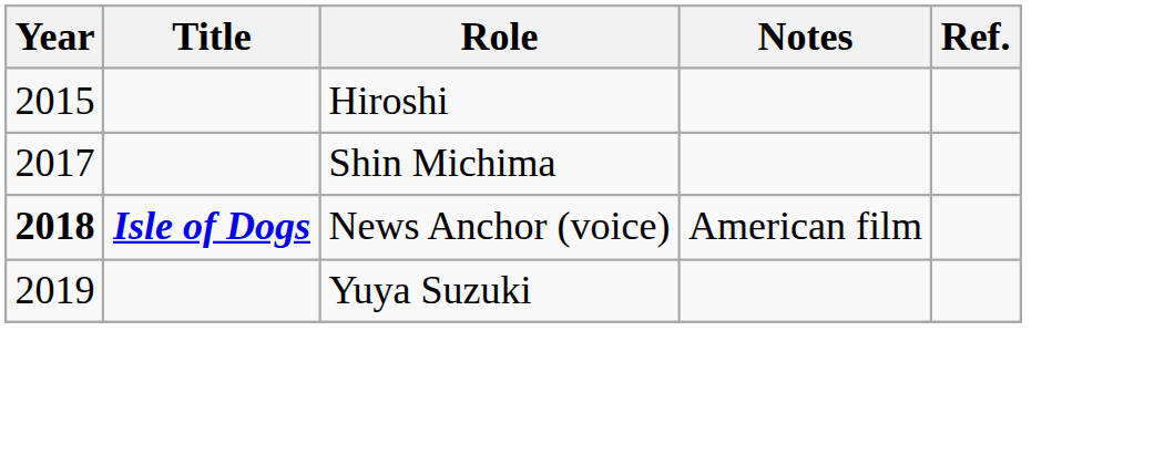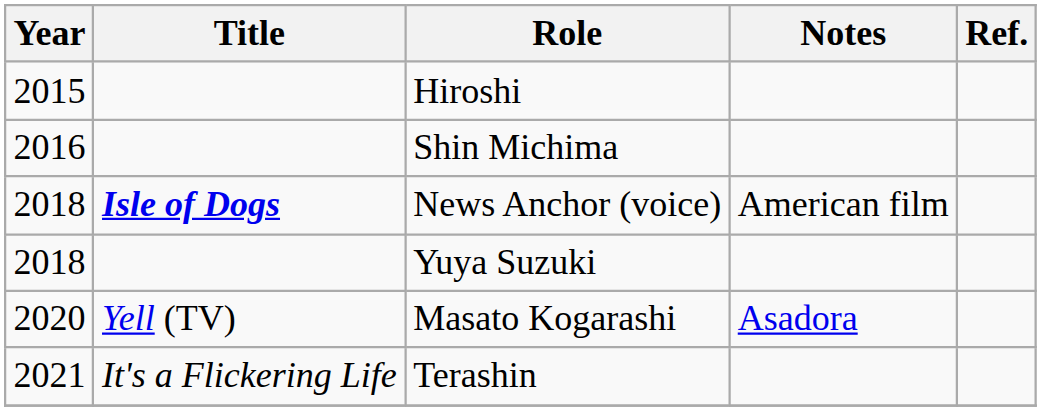 <table class="wikitable sortable">
 <tr>
 <th>Year</th>
 <th>Title</th>
 <th>Role</th>
 <th class="unsortable">Notes</th>
 <th class="unsortable">Ref.</th>
 </tr>
 <tr>
 <td>2015</td>
 <td></td>
 <td>Hiroshi</td>
 <td></td>
 <td></td>
 </tr>
 <tr>
-<td>2017</td>
+<td>2016</td>
 <td></td>
 <td>Shin Michima</td>
 <td></td>
 <td></td>
 </tr>
 <tr>
-<td><strong>2018</strong></td>
+<td>2018</td>
 <td><strong><em><a href='#'>Isle of Dogs</a></em></strong></td>
 <td>News Anchor (voice)</td>
 <td>American film</td>
 <td></td>
 </tr>
 <tr>
-<td>2019</td>
+<td>2018</td>
 <td></td>
 <td>Yuya Suzuki</td>
 <td></td>
 <td></td>
 </tr>
 <tr>
+<td>2020</td>
+<td><em><a href='#'>Yell</a></em> (TV)</td>
+<td>Masato Kogarashi</td>
+<td><a href='#'>Asadora</a></td>
+<td></td>
+</tr>
+<tr>
+<td>2021</td>
+<td><em>It's a Flickering Life</em></td>
+<td>Terashin</td>
+<td></td>
+<td></td>
+</tr>
+<tr>
 </tr>
 </table>
